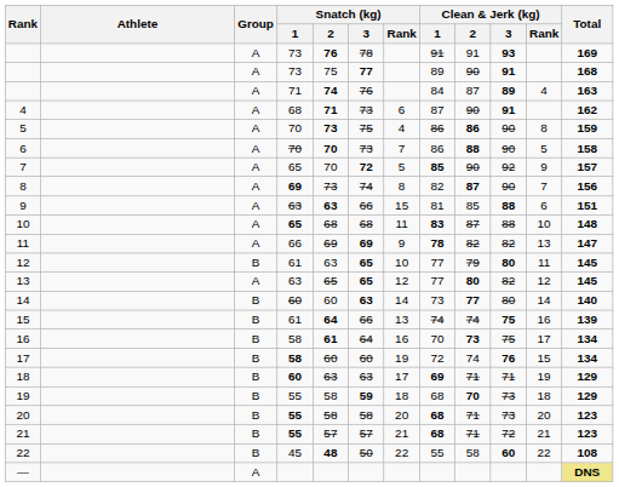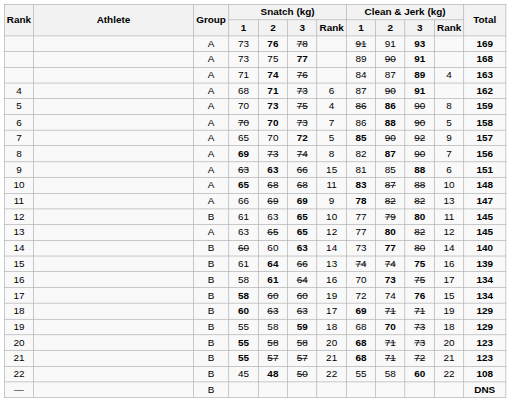 <table class = "wikitable" style="text-align:center;">
 <tr>
 <th rowspan=2 width=40>Rank</th>
 <th rowspan=2 width=250>Athlete</th>
 <th rowspan=2 width=50>Group</th>
 <th colspan=4>Snatch (kg)</th>
 <th colspan=4>Clean & Jerk (kg)</th>
 <th rowspan=2 width=60>Total</th>
 </tr>
 <tr>
 <th width=40>1</th>
 <th width=40>2</th>
 <th width=40>3</th>
 <th width=40>Rank</th>
 <th width=40>1</th>
 <th width=40>2</th>
 <th width=40>3</th>
 <th width=40>Rank</th>
 </tr>
 <tr>
 <td></td>
 <td align=left></td>
 <td>A</td>
 <td>73</td>
 <td><strong>76</strong></td>
 <td><s>78</s></td>
 <td></td>
 <td><s>91</s></td>
 <td>91</td>
 <td><strong>93</strong></td>
 <td></td>
 <td><strong>169</strong></td>
 </tr>
 <tr>
 <td></td>
 <td align=left></td>
 <td>A</td>
 <td>73</td>
 <td>75</td>
 <td><strong>77</strong></td>
 <td></td>
 <td>89</td>
 <td><s>90</s></td>
 <td><strong>91</strong></td>
 <td></td>
 <td><strong>168</strong></td>
 </tr>
 <tr>
 <td></td>
 <td align=left></td>
 <td>A</td>
 <td>71</td>
 <td><strong>74</strong></td>
 <td><s>76</s></td>
 <td></td>
 <td>84</td>
 <td>87</td>
 <td><strong>89</strong></td>
 <td>4</td>
 <td><strong>163</strong></td>
 </tr>
 <tr>
 <td>4</td>
 <td align=left></td>
 <td>A</td>
 <td>68</td>
 <td><strong>71</strong></td>
 <td><s>73</s></td>
 <td>6</td>
 <td>87</td>
 <td><s>90</s></td>
 <td><strong>91</strong></td>
 <td></td>
 <td><strong>162</strong></td>
 </tr>
 <tr>
 <td>5</td>
 <td align=left></td>
 <td>A</td>
 <td>70</td>
 <td><strong>73</strong></td>
 <td><s>75</s></td>
 <td>4</td>
 <td><s>86</s></td>
 <td><strong>86</strong></td>
 <td><s>90</s></td>
 <td>8</td>
 <td><strong>159</strong></td>
 </tr>
 <tr>
 <td>6</td>
 <td align=left></td>
 <td>A</td>
 <td><s>70</s></td>
 <td><strong>70</strong></td>
 <td><s>73</s></td>
 <td>7</td>
 <td>86</td>
 <td><strong>88</strong></td>
 <td><s>90</s></td>
 <td>5</td>
 <td><strong>158</strong></td>
 </tr>
 <tr>
 <td>7</td>
 <td align=left></td>
 <td>A</td>
 <td>65</td>
 <td>70</td>
 <td><strong>72</strong></td>
 <td>5</td>
 <td><strong>85</strong></td>
 <td><s>90</s></td>
 <td><s>92</s></td>
 <td>9</td>
 <td><strong>157</strong></td>
 </tr>
 <tr>
 <td>8</td>
 <td align=left></td>
 <td>A</td>
 <td><strong>69</strong></td>
 <td><s>73</s></td>
 <td><s>74</s></td>
 <td>8</td>
 <td>82</td>
 <td><strong>87</strong></td>
 <td><s>90</s></td>
 <td>7</td>
 <td><strong>156</strong></td>
 </tr>
 <tr>
 <td>9</td>
 <td align=left></td>
 <td>A</td>
 <td><s>63</s></td>
 <td><strong>63</strong></td>
 <td><s>66</s></td>
 <td>15</td>
 <td>81</td>
 <td>85</td>
 <td><strong>88</strong></td>
 <td>6</td>
 <td><strong>151</strong></td>
 </tr>
 <tr>
 <td>10</td>
 <td align=left></td>
 <td>A</td>
 <td><strong>65</strong></td>
 <td><s>68</s></td>
 <td><s>68</s></td>
 <td>11</td>
 <td><strong>83</strong></td>
 <td><s>87</s></td>
 <td><s>88</s></td>
 <td>10</td>
 <td><strong>148</strong></td>
 </tr>
 <tr>
 <td>11</td>
 <td align=left></td>
 <td>A</td>
 <td>66</td>
 <td><s>69</s></td>
 <td><strong>69</strong></td>
 <td>9</td>
 <td><strong>78</strong></td>
 <td><s>82</s></td>
 <td><s>82</s></td>
 <td>13</td>
 <td><strong>147</strong></td>
 </tr>
 <tr>
 <td>12</td>
 <td align=left></td>
 <td>B</td>
 <td>61</td>
 <td>63</td>
 <td><strong>65</strong></td>
 <td>10</td>
 <td>77</td>
 <td><s>79</s></td>
 <td><strong>80</strong></td>
 <td>11</td>
 <td><strong>145</strong></td>
 </tr>
 <tr>
 <td>13</td>
 <td align=left></td>
 <td>A</td>
 <td>63</td>
 <td><s>65</s></td>
 <td><strong>65</strong></td>
 <td>12</td>
 <td>77</td>
 <td><strong>80</strong></td>
 <td><s>82</s></td>
 <td>12</td>
 <td><strong>145</strong></td>
 </tr>
 <tr>
 <td>14</td>
 <td align=left></td>
 <td>B</td>
 <td><s>60</s></td>
 <td>60</td>
 <td><strong>63</strong></td>
 <td>14</td>
 <td>73</td>
 <td><strong>77</strong></td>
 <td><s>80</s></td>
 <td>14</td>
 <td><strong>140</strong></td>
 </tr>
 <tr>
 <td>15</td>
 <td align=left></td>
 <td>B</td>
 <td>61</td>
 <td><strong>64</strong></td>
 <td><s>66</s></td>
 <td>13</td>
 <td><s>74</s></td>
 <td><s>74</s></td>
 <td><strong>75</strong></td>
 <td>16</td>
 <td><strong>139</strong></td>
 </tr>
 <tr>
 <td>16</td>
 <td align=left></td>
 <td>B</td>
 <td>58</td>
 <td><strong>61</strong></td>
 <td><s>64</s></td>
 <td>16</td>
 <td>70</td>
 <td><strong>73</strong></td>
 <td><s>75</s></td>
 <td>17</td>
 <td><strong>134</strong></td>
 </tr>
 <tr>
 <td>17</td>
 <td align=left></td>
 <td>B</td>
 <td><strong>58</strong></td>
 <td><s>60</s></td>
 <td><s>60</s></td>
 <td>19</td>
 <td>72</td>
 <td>74</td>
 <td><strong>76</strong></td>
 <td>15</td>
 <td><strong>134</strong></td>
 </tr>
 <tr>
 <td>18</td>
 <td align=left></td>
 <td>B</td>
 <td><strong>60</strong></td>
 <td><s>63</s></td>
 <td><s>63</s></td>
 <td>17</td>
 <td><strong>69</strong></td>
 <td><s>71</s></td>
 <td><s>71</s></td>
 <td>19</td>
 <td><strong>129</strong></td>
 </tr>
 <tr>
 <td>19</td>
 <td align=left></td>
 <td>B</td>
 <td>55</td>
 <td>58</td>
 <td><strong>59</strong></td>
 <td>18</td>
 <td>68</td>
 <td><strong>70</strong></td>
 <td><s>73</s></td>
 <td>18</td>
 <td><strong>129</strong></td>
 </tr>
 <tr>
 <td>20</td>
 <td align=left></td>
 <td>B</td>
 <td><strong>55</strong></td>
 <td><s>58</s></td>
 <td><s>58</s></td>
 <td>20</td>
 <td><strong>68</strong></td>
 <td><s>71</s></td>
 <td><s>73</s></td>
 <td>20</td>
 <td><strong>123</strong></td>
 </tr>
 <tr>
 <td>21</td>
 <td align=left></td>
 <td>B</td>
 <td><strong>55</strong></td>
 <td><s>57</s></td>
 <td><s>57</s></td>
 <td>21</td>
 <td><strong>68</strong></td>
 <td><s>71</s></td>
 <td><s>72</s></td>
 <td>21</td>
 <td><strong>123</strong></td>
 </tr>
 <tr>
 <td>22</td>
 <td align=left></td>
 <td>B</td>
 <td>45</td>
 <td><strong>48</strong></td>
 <td><s>50</s></td>
 <td>22</td>
 <td>55</td>
 <td>58</td>
 <td><strong>60</strong></td>
 <td>22</td>
 <td><strong>108</strong></td>
 </tr>
 <tr>
 <td>—</td>
 <td align=left></td>
-<td>A</td>
+<td>B</td>
 <td></td>
 <td></td>
 <td></td>
 <td></td>
 <td></td>
 <td></td>
 <td></td>
 <td></td>
-<td style="background: khaki;"><strong>DNS</strong></td>
+<td><strong>DNS</strong></td>
 </tr>
 </table>
